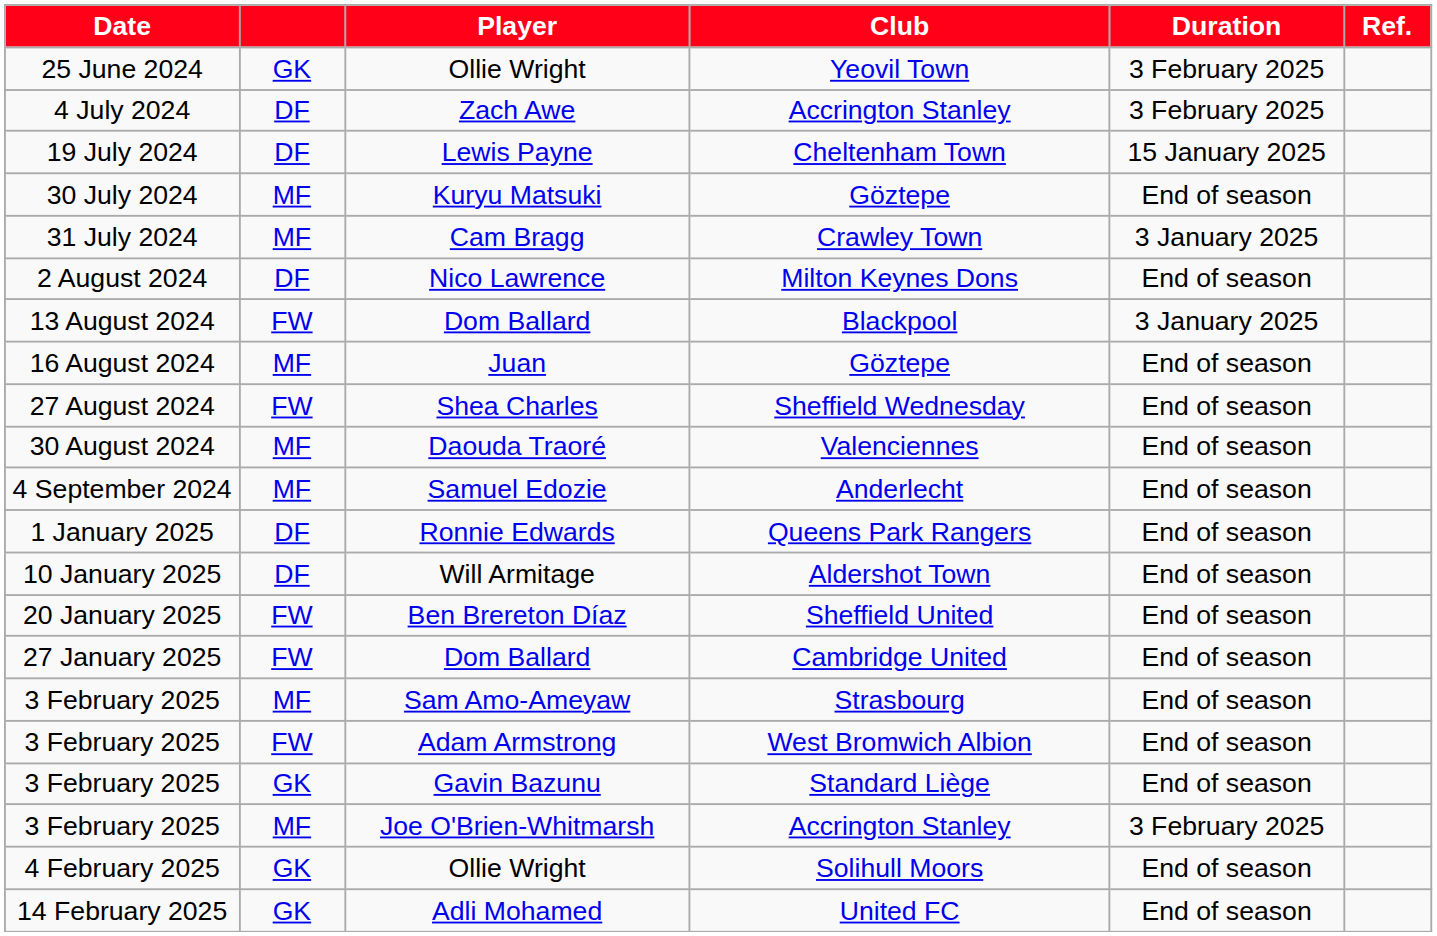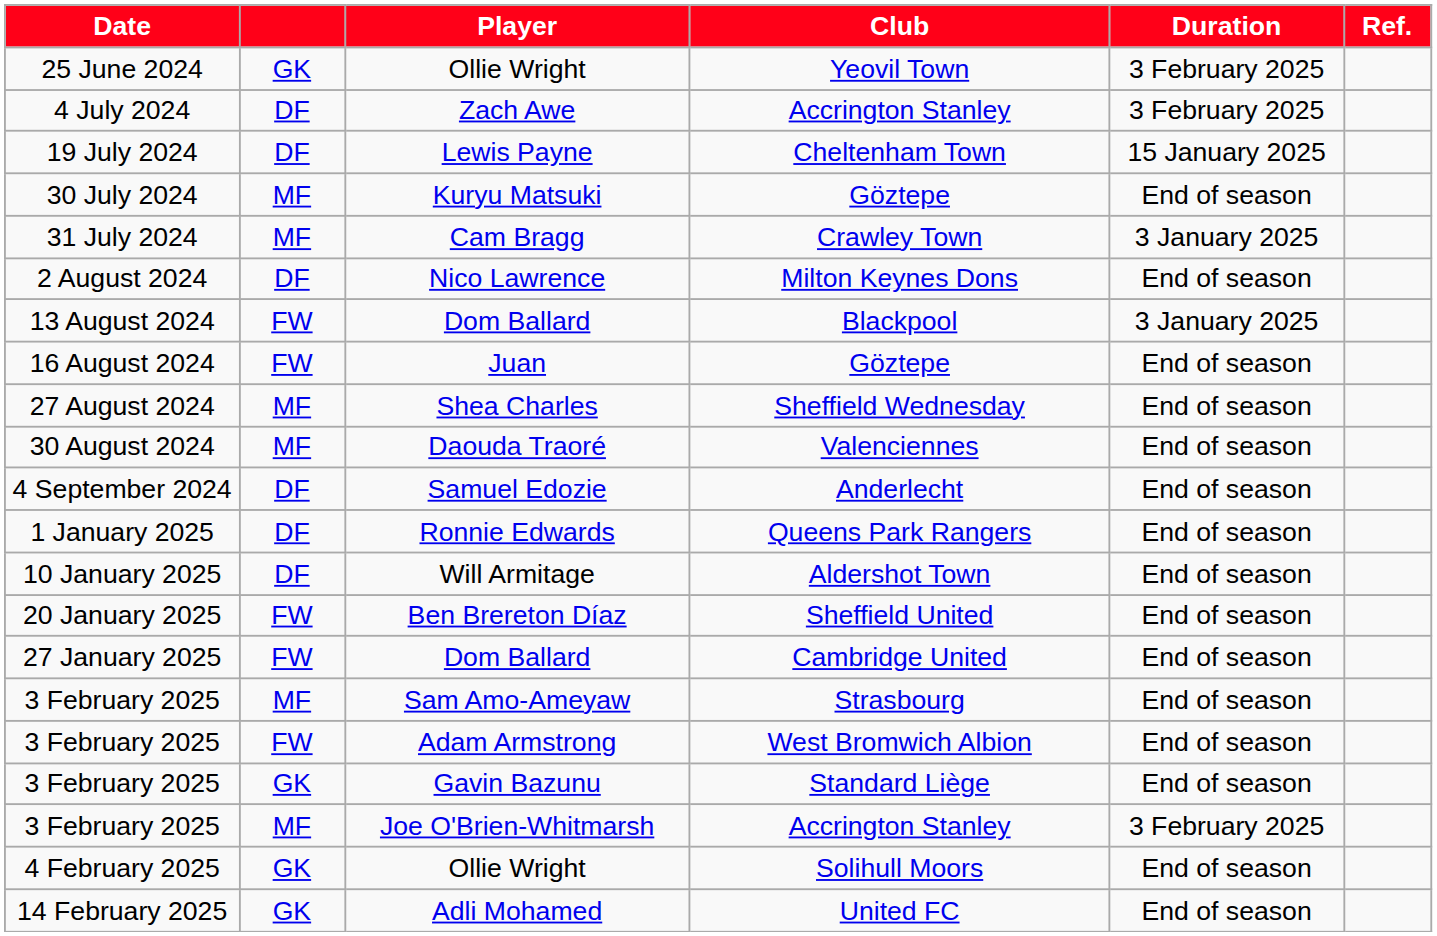 <table class="wikitable" style="text-align:center; font-size:90%; ">
 <tr>
 <th style="background:#FF0018; color:#FFFFFF; width:120px;">Date</th>
 <th style="background:#FF0018; color:#FFFFFF; width:50px;"></th>
 <th style="background:#FF0018; color:#FFFFFF; width:180px;">Player</th>
 <th style="background:#FF0018; color:#FFFFFF; width:220px;">Club</th>
 <th style="background:#FF0018; color:#FFFFFF; width:120px;">Duration</th>
 <th style="background:#FF0018; color:#FFFFFF; width:40px;">Ref.</th>
 </tr>
 <tr>
 <td>25 June 2024</td>
 <td><a href='#'>GK</a></td>
 <td> Ollie Wright</td>
 <td> <a href='#'>Yeovil Town</a></td>
 <td>3 February 2025</td>
 <td></td>
 </tr>
 <tr>
 <td>4 July 2024</td>
 <td><a href='#'>DF</a></td>
 <td> <a href='#'>Zach Awe</a></td>
 <td> <a href='#'>Accrington Stanley</a></td>
 <td>3 February 2025</td>
 <td></td>
 </tr>
 <tr>
 <td>19 July 2024</td>
 <td><a href='#'>DF</a></td>
 <td> <a href='#'>Lewis Payne</a></td>
 <td> <a href='#'>Cheltenham Town</a></td>
 <td>15 January 2025</td>
 <td></td>
 </tr>
 <tr>
 <td>30 July 2024</td>
 <td><a href='#'>MF</a></td>
 <td> <a href='#'>Kuryu Matsuki</a></td>
 <td> <a href='#'>Göztepe</a></td>
 <td>End of season</td>
 <td></td>
 </tr>
 <tr>
 <td>31 July 2024</td>
 <td><a href='#'>MF</a></td>
 <td> <a href='#'>Cam Bragg</a></td>
 <td> <a href='#'>Crawley Town</a></td>
 <td>3 January 2025</td>
 <td></td>
 </tr>
 <tr>
 <td>2 August 2024</td>
 <td><a href='#'>DF</a></td>
 <td> <a href='#'>Nico Lawrence</a></td>
 <td> <a href='#'>Milton Keynes Dons</a></td>
 <td>End of season</td>
 <td></td>
 </tr>
 <tr>
 <td>13 August 2024</td>
 <td><a href='#'>FW</a></td>
 <td> <a href='#'>Dom Ballard</a></td>
 <td> <a href='#'>Blackpool</a></td>
 <td>3 January 2025</td>
 <td></td>
 </tr>
 <tr>
 <td>16 August 2024</td>
-<td><a href='#'>MF</a></td>
+<td><a href='#'>FW</a></td>
 <td> <a href='#'>Juan</a></td>
 <td> <a href='#'>Göztepe</a></td>
 <td>End of season</td>
 <td></td>
 </tr>
 <tr>
 <td>27 August 2024</td>
-<td><a href='#'>FW</a></td>
+<td><a href='#'>MF</a></td>
 <td> <a href='#'>Shea Charles</a></td>
 <td> <a href='#'>Sheffield Wednesday</a></td>
 <td>End of season</td>
 <td></td>
 </tr>
 <tr>
 <td>30 August 2024</td>
 <td><a href='#'>MF</a></td>
 <td> <a href='#'>Daouda Traoré</a></td>
 <td> <a href='#'>Valenciennes</a></td>
 <td>End of season</td>
 <td></td>
 </tr>
 <tr>
 <td>4 September 2024</td>
-<td><a href='#'>MF</a></td>
+<td><a href='#'>DF</a></td>
 <td> <a href='#'>Samuel Edozie</a></td>
 <td> <a href='#'>Anderlecht</a></td>
 <td>End of season</td>
 <td></td>
 </tr>
 <tr>
 <td>1 January 2025</td>
 <td><a href='#'>DF</a></td>
 <td> <a href='#'>Ronnie Edwards</a></td>
 <td> <a href='#'>Queens Park Rangers</a></td>
 <td>End of season</td>
 <td></td>
 </tr>
 <tr>
 <td>10 January 2025</td>
 <td><a href='#'>DF</a></td>
 <td> Will Armitage</td>
 <td> <a href='#'>Aldershot Town</a></td>
 <td>End of season</td>
 <td></td>
 </tr>
 <tr>
 <td>20 January 2025</td>
 <td><a href='#'>FW</a></td>
 <td> <a href='#'>Ben Brereton Díaz</a></td>
 <td> <a href='#'>Sheffield United</a></td>
 <td>End of season</td>
 <td></td>
 </tr>
 <tr>
 <td>27 January 2025</td>
 <td><a href='#'>FW</a></td>
 <td> <a href='#'>Dom Ballard</a></td>
 <td> <a href='#'>Cambridge United</a></td>
 <td>End of season</td>
 <td></td>
 </tr>
 <tr>
 <td>3 February 2025</td>
 <td><a href='#'>MF</a></td>
 <td> <a href='#'>Sam Amo-Ameyaw</a></td>
 <td> <a href='#'>Strasbourg</a></td>
 <td>End of season</td>
 <td></td>
 </tr>
 <tr>
 <td>3 February 2025</td>
 <td><a href='#'>FW</a></td>
 <td> <a href='#'>Adam Armstrong</a></td>
 <td> <a href='#'>West Bromwich Albion</a></td>
 <td>End of season</td>
 <td></td>
 </tr>
 <tr>
 <td>3 February 2025</td>
 <td><a href='#'>GK</a></td>
 <td> <a href='#'>Gavin Bazunu</a></td>
 <td> <a href='#'>Standard Liège</a></td>
 <td>End of season</td>
 <td></td>
 </tr>
 <tr>
 <td>3 February 2025</td>
 <td><a href='#'>MF</a></td>
 <td> <a href='#'>Joe O'Brien-Whitmarsh</a></td>
 <td> <a href='#'>Accrington Stanley</a></td>
 <td>3 February 2025</td>
 <td></td>
 </tr>
 <tr>
 <td>4 February 2025</td>
 <td><a href='#'>GK</a></td>
 <td> Ollie Wright</td>
 <td> <a href='#'>Solihull Moors</a></td>
 <td>End of season</td>
 <td></td>
 </tr>
 <tr>
 <td>14 February 2025</td>
 <td><a href='#'>GK</a></td>
 <td> <a href='#'>Adli Mohamed</a></td>
 <td> <a href='#'>United FC</a></td>
 <td>End of season</td>
 <td></td>
 </tr>
 </table>
